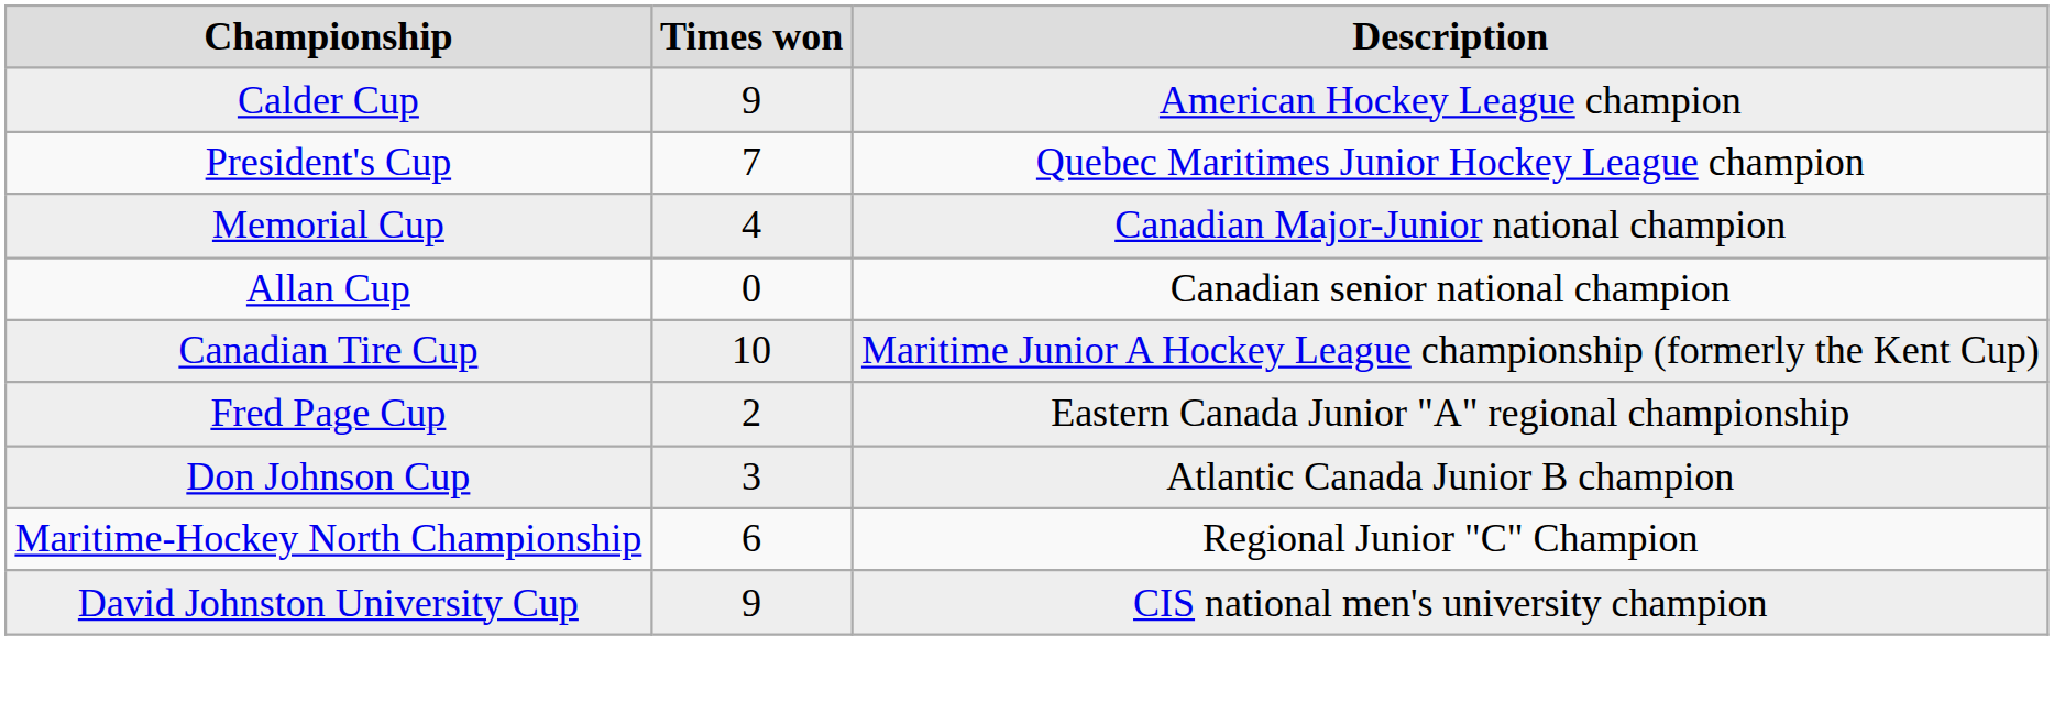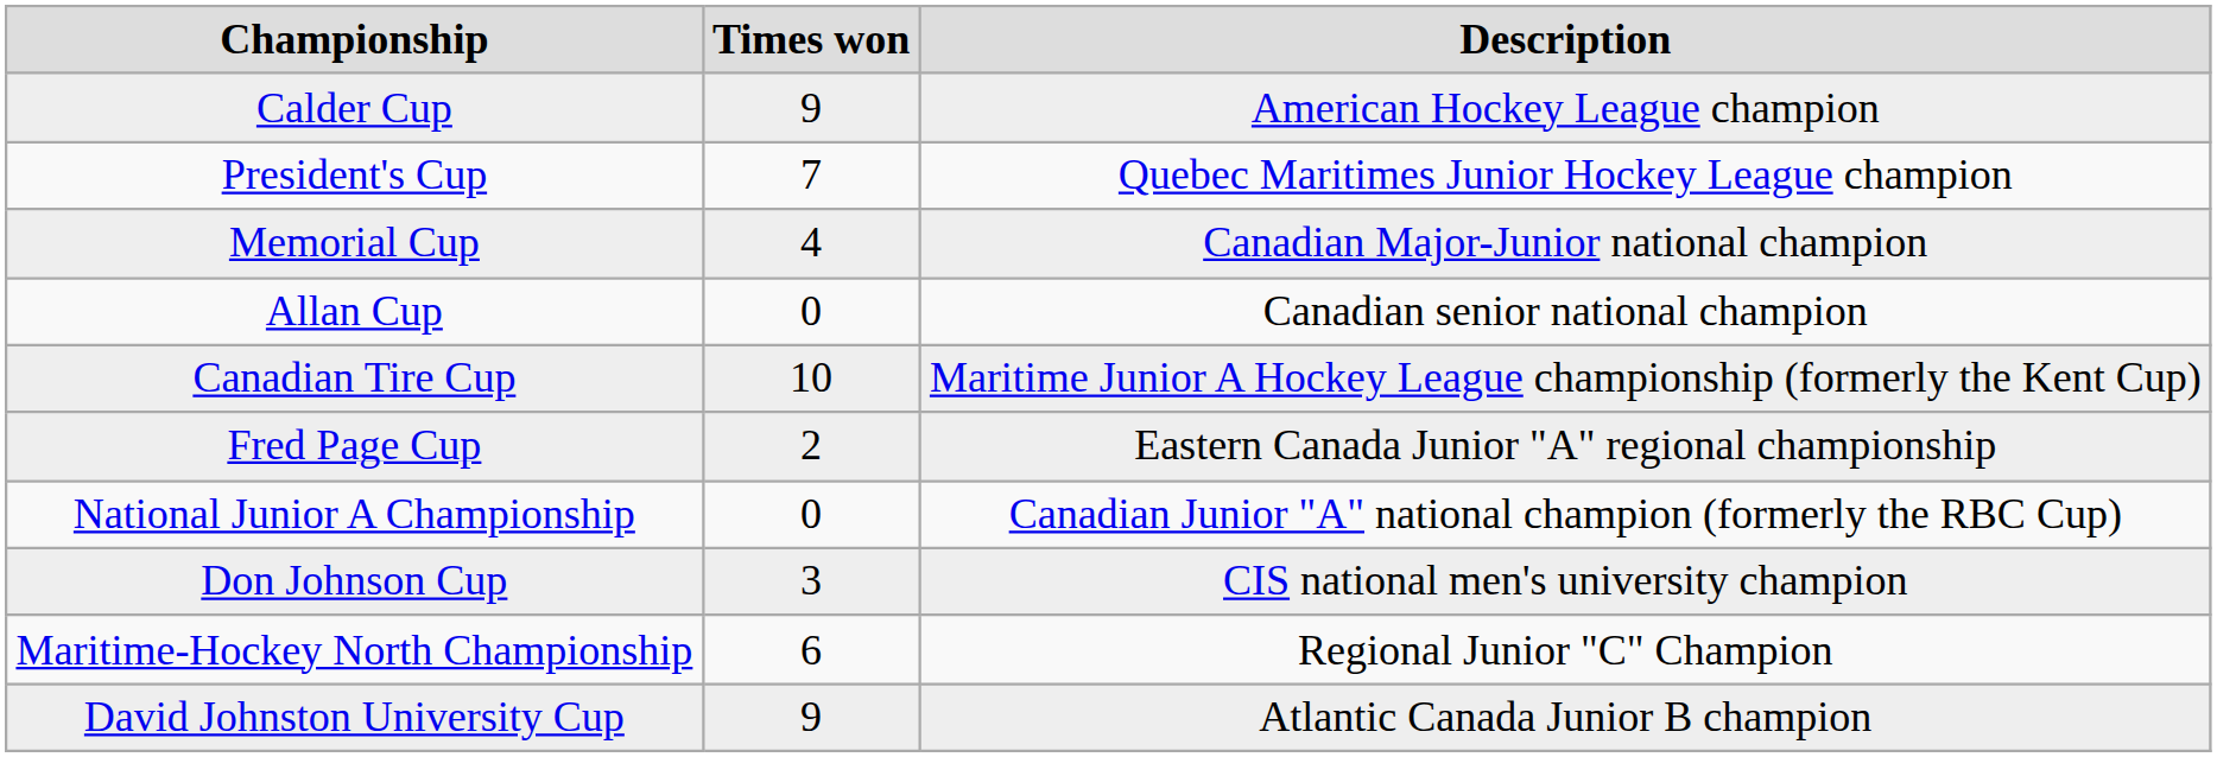 <table class="wikitable">
 <tr align="center"  bgcolor="#dddddd">
 <td><strong>Championship</strong></td>
 <td><strong>Times won</strong></td>
 <td><strong>Description</strong></td>
 </tr>
 <tr align="center" bgcolor="#eeeeee">
 <td><a href='#'>Calder Cup</a></td>
 <td>9</td>
 <td><a href='#'>American Hockey League</a> champion</td>
 </tr>
 <tr align="center">
 <td><a href='#'>President's Cup</a></td>
 <td>7</td>
 <td><a href='#'>Quebec Maritimes Junior Hockey League</a> champion</td>
 </tr>
 <tr align="center" bgcolor="#eeeeee">
 <td><a href='#'>Memorial Cup</a></td>
 <td>4</td>
 <td><a href='#'>Canadian Major-Junior</a> national champion</td>
 </tr>
 <tr align="center">
 <td><a href='#'>Allan Cup</a></td>
 <td>0</td>
 <td>Canadian senior national champion</td>
 </tr>
 <tr align="center" bgcolor="#eeeeee">
 <td><a href='#'>Canadian Tire Cup</a></td>
 <td>10</td>
 <td><a href='#'>Maritime Junior A Hockey League</a> championship (formerly the Kent Cup)</td>
 </tr>
 <tr align="center" bgcolor="#eeeeee">
 <td><a href='#'>Fred Page Cup</a></td>
 <td>2</td>
 <td>Eastern Canada Junior "A" regional championship</td>
 </tr>
+<tr align="center">
+<td><a href='#'>National Junior A Championship</a></td>
+<td>0</td>
+<td><a href='#'>Canadian Junior "A"</a> national champion (formerly the RBC Cup)</td>
+</tr>
 <tr align="center" bgcolor="#eeeeee">
 <td><a href='#'>Don Johnson Cup</a></td>
 <td>3</td>
-<td>Atlantic Canada Junior B champion</td>
+<td><a href='#'>CIS</a> national men's university champion</td>
 </tr>
 <tr align="center">
 <td><a href='#'>Maritime-Hockey North Championship</a></td>
 <td>6</td>
 <td>Regional Junior "C" Champion</td>
 </tr>
 <tr align="center" bgcolor="#eeeeee">
 <td><a href='#'>David Johnston University Cup</a></td>
 <td>9</td>
-<td><a href='#'>CIS</a> national men's university champion</td>
+<td>Atlantic Canada Junior B champion</td>
 </tr>
 </table>
